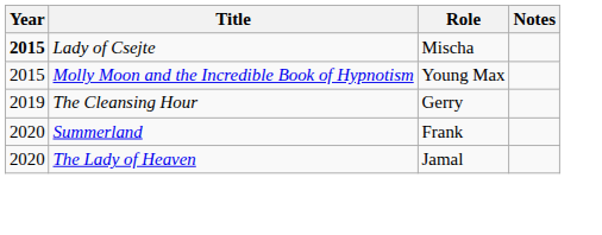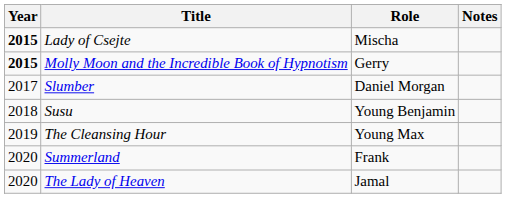 <table class="wikitable sortable">
 <tr>
 <th>Year</th>
 <th>Title</th>
 <th>Role</th>
 <th>Notes</th>
 </tr>
 <tr>
 <td><strong>2015</strong></td>
 <td><em>Lady of Csejte</em></td>
 <td>Mischa</td>
 <td></td>
 </tr>
 <tr>
-<td>2015</td>
+<td><strong>2015</strong></td>
 <td><em><a href='#'>Molly Moon and the Incredible Book of Hypnotism</a></em></td>
-<td>Young Max</td>
+<td>Gerry</td>
+<td></td>
+</tr>
+<tr>
+<td>2017</td>
+<td><em><a href='#'>Slumber</a></em></td>
+<td>Daniel Morgan</td>
+<td></td>
+</tr>
+<tr>
+<td>2018</td>
+<td><em>Susu</em></td>
+<td>Young Benjamin</td>
 <td></td>
 </tr>
 <tr>
 <td>2019</td>
 <td><em>The Cleansing Hour</em></td>
-<td>Gerry</td>
+<td>Young Max</td>
 <td></td>
 </tr>
 <tr>
 <td>2020</td>
 <td><em><a href='#'>Summerland</a></em></td>
 <td>Frank</td>
 <td></td>
 </tr>
 <tr>
 <td>2020</td>
 <td><em><a href='#'>The Lady of Heaven</a></em></td>
 <td>Jamal</td>
 <td></td>
 </tr>
 </table>
